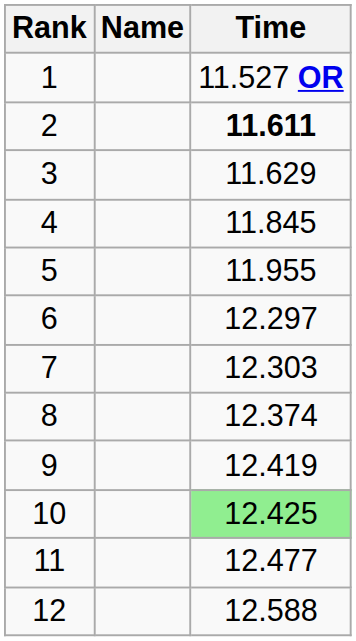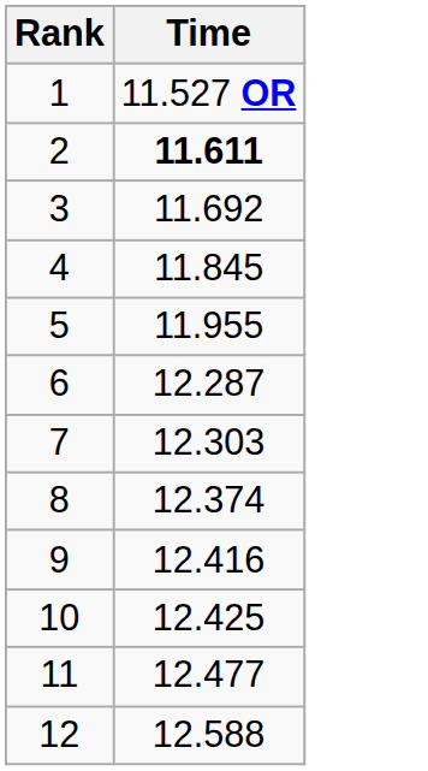 <table class="wikitable sortable" style="text-align:center;">
 <tr>
 <th>Rank</th>
-<th>Name</th>
 <th>Time</th>
 </tr>
 <tr>
 <td>1</td>
-<td style="text-align:left;"></td>
 <td>11.527  <strong><a href='#'>OR</a></strong></td>
 </tr>
 <tr>
 <td>2</td>
-<td style="text-align:left;"></td>
 <td><strong>11.611</strong></td>
 </tr>
 <tr>
 <td>3</td>
-<td style="text-align:left;"></td>
-<td>11.629</td>
+<td>11.692</td>
 </tr>
 <tr>
 <td>4</td>
-<td style="text-align:left;"></td>
 <td>11.845</td>
 </tr>
 <tr>
 <td>5</td>
-<td style="text-align:left;"></td>
 <td>11.955</td>
 </tr>
 <tr>
 <td>6</td>
-<td style="text-align:left;"></td>
-<td>12.297</td>
+<td>12.287</td>
 </tr>
 <tr>
 <td>7</td>
-<td style="text-align:left;"></td>
 <td>12.303</td>
 </tr>
 <tr>
 <td>8</td>
-<td style="text-align:left;"></td>
 <td>12.374</td>
 </tr>
 <tr>
 <td>9</td>
-<td style="text-align:left;"></td>
-<td>12.419</td>
+<td>12.416</td>
 </tr>
 <tr>
 <td>10</td>
-<td style="text-align:left;"></td>
-<td style="background: lightgreen;">12.425</td>
+<td>12.425</td>
 </tr>
 <tr>
 <td>11</td>
-<td style="text-align:left;"></td>
 <td>12.477</td>
 </tr>
 <tr>
 <td>12</td>
-<td style="text-align:left;"></td>
 <td>12.588</td>
 </tr>
 </table>
